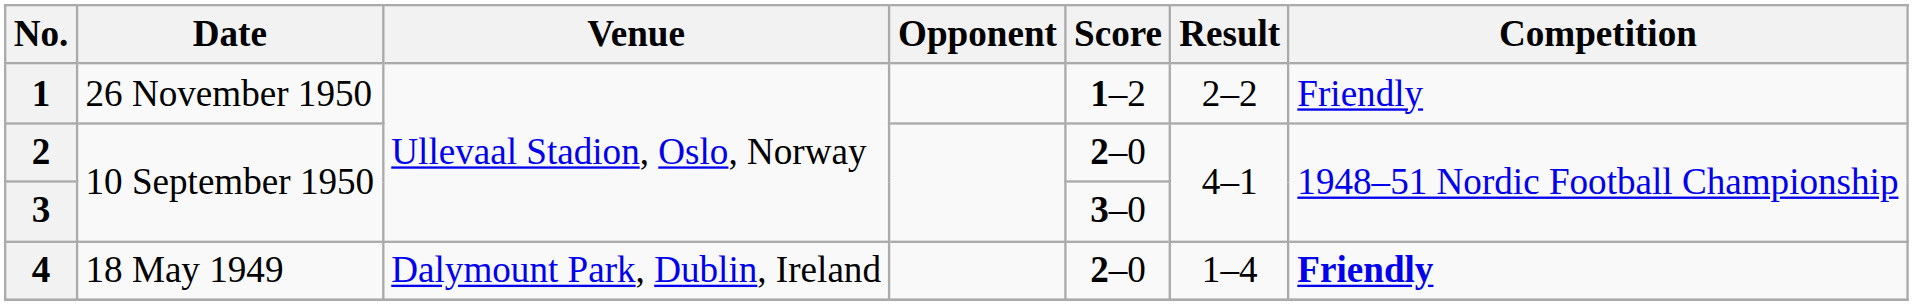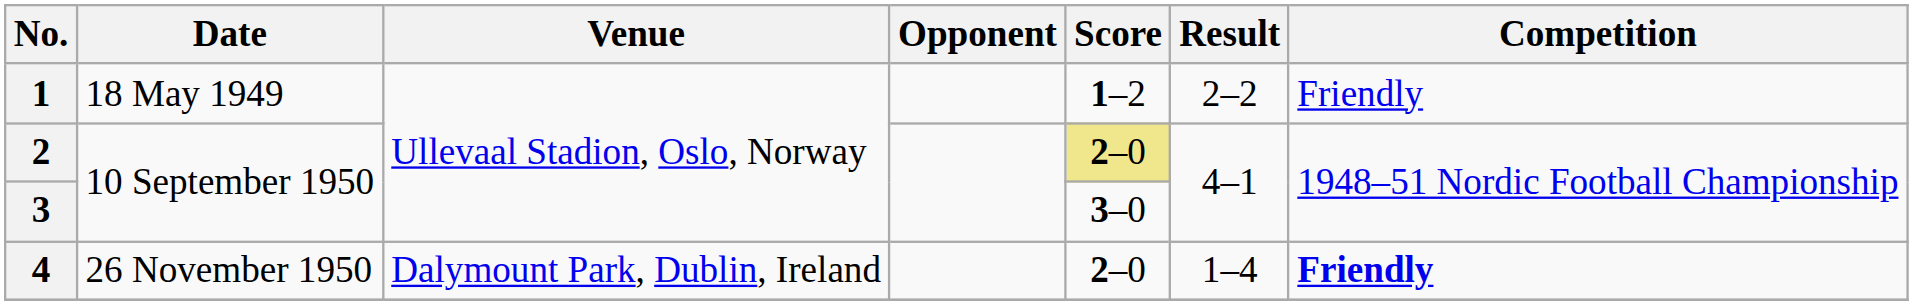 <table class="wikitable sortable plainrowheaders">
 <tr>
 <th scope=col>No.</th>
 <th scope=col>Date</th>
 <th scope=col>Venue</th>
 <th scope=col>Opponent</th>
 <th scope=col>Score</th>
 <th scope=col>Result</th>
 <th scope=col>Competition</th>
 </tr>
 <tr>
 <th scope=row style=text-align:center>1</th>
-<td rowspan="1">26 November 1950</td>
+<td rowspan="1">18 May 1949</td>
 <td rowspan="3"><a href='#'>Ullevaal Stadion</a>, <a href='#'>Oslo</a>, Norway</td>
 <td rowspan="1"></td>
 <td align=center><strong>1</strong>–2</td>
 <td rowspan="1" align=center>2–2</td>
 <td rowspan="1"><a href='#'>Friendly</a></td>
 </tr>
 <tr>
 <th scope=row style=text-align:center>2</th>
 <td rowspan="2">10 September 1950</td>
 <td rowspan="2"></td>
-<td align=center><strong>2</strong>–0</td>
+<td align=center style="background: khaki;"><strong>2</strong>–0</td>
 <td rowspan="2" align=center>4–1</td>
 <td rowspan="2"><a href='#'>1948–51 Nordic Football Championship</a></td>
 </tr>
 <tr>
 <th scope=row style=text-align:center>3</th>
 <td align=center><strong>3</strong>–0</td>
 </tr>
 <tr>
 <th scope=row style=text-align:center>4</th>
-<td rowspan="1">18 May 1949</td>
+<td rowspan="1">26 November 1950</td>
 <td rowspan="1"><a href='#'>Dalymount Park</a>, <a href='#'>Dublin</a>, Ireland</td>
 <td rowspan="1"></td>
 <td align=center><strong>2</strong>–0</td>
 <td rowspan="1" align=center>1–4</td>
 <td rowspan="1"><strong><a href='#'>Friendly</a></strong></td>
 </tr>
 <tr>
 </tr>
 </table>
